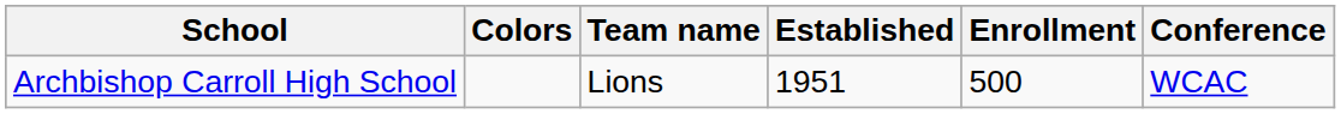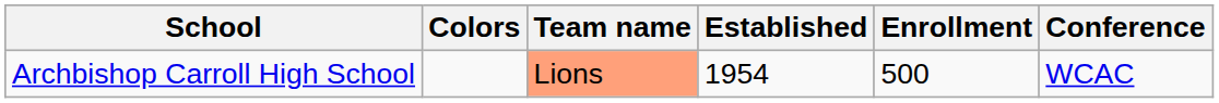 <table class="wikitable">
 <tr>
 <th>School</th>
 <th>Colors</th>
 <th>Team name</th>
 <th>Established</th>
 <th>Enrollment</th>
 <th>Conference</th>
 </tr>
 <tr>
 <td><a href='#'>Archbishop Carroll High School</a></td>
 <td></td>
-<td>Lions</td>
-<td>1951</td>
+<td style="background: lightsalmon;">Lions</td>
+<td>1954</td>
 <td>500</td>
 <td><a href='#'>WCAC</a></td>
 </tr>
 </table>
